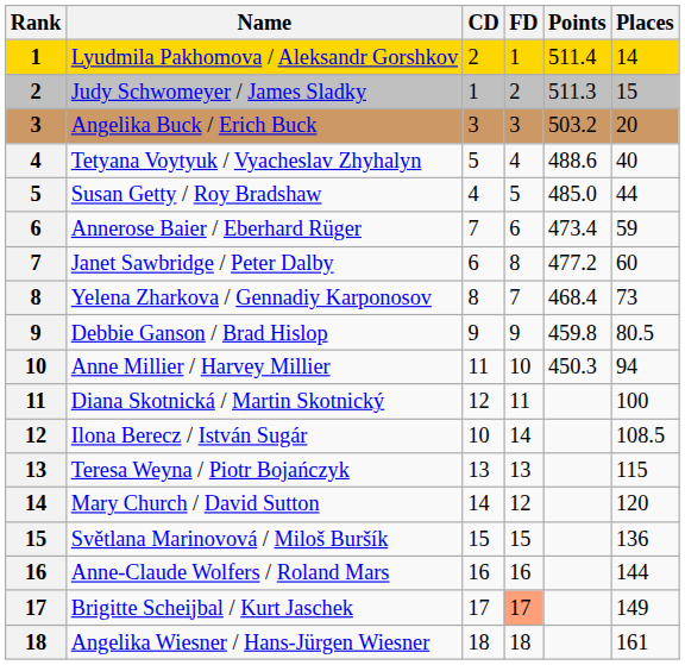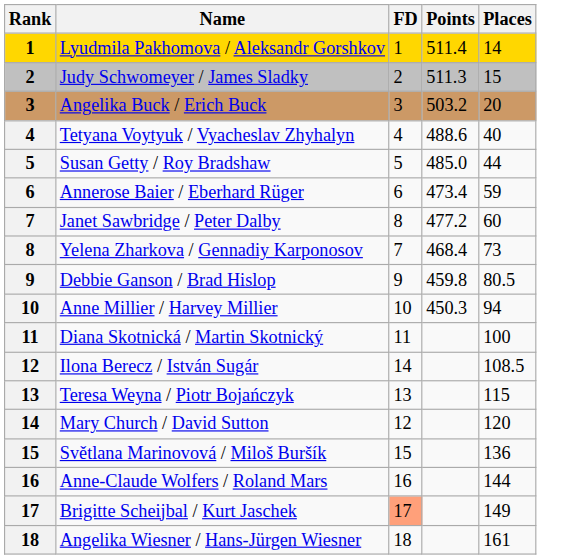 <table class="wikitable">
 <tr>
 <th>Rank</th>
 <th>Name</th>
-<th>CD</th>
 <th>FD</th>
 <th>Points</th>
 <th>Places</th>
 </tr>
 <tr bgcolor=gold>
 <td align=center><strong>1</strong></td>
 <td> <a href='#'>Lyudmila Pakhomova</a> / <a href='#'>Aleksandr Gorshkov</a></td>
-<td>2</td>
 <td>1</td>
 <td>511.4</td>
 <td>14</td>
 </tr>
 <tr bgcolor=silver>
 <td align=center><strong>2</strong></td>
 <td> <a href='#'>Judy Schwomeyer</a> / <a href='#'>James Sladky</a></td>
-<td>1</td>
 <td>2</td>
 <td>511.3</td>
 <td>15</td>
 </tr>
 <tr bgcolor=cc9966>
 <td align=center><strong>3</strong></td>
 <td> <a href='#'>Angelika Buck</a> / <a href='#'>Erich Buck</a></td>
 <td>3</td>
-<td>3</td>
 <td>503.2</td>
 <td>20</td>
 </tr>
 <tr>
 <th>4</th>
 <td> <a href='#'>Tetyana Voytyuk</a> / <a href='#'>Vyacheslav Zhyhalyn</a></td>
-<td>5</td>
 <td>4</td>
 <td>488.6</td>
 <td>40</td>
 </tr>
 <tr>
 <th>5</th>
 <td> <a href='#'>Susan Getty</a> / <a href='#'>Roy Bradshaw</a></td>
-<td>4</td>
 <td>5</td>
 <td>485.0</td>
 <td>44</td>
 </tr>
 <tr>
 <th>6</th>
 <td> <a href='#'>Annerose Baier</a> / <a href='#'>Eberhard Rüger</a></td>
-<td>7</td>
 <td>6</td>
 <td>473.4</td>
 <td>59</td>
 </tr>
 <tr>
 <th>7</th>
 <td> <a href='#'>Janet Sawbridge</a> / <a href='#'>Peter Dalby</a></td>
-<td>6</td>
 <td>8</td>
 <td>477.2</td>
 <td>60</td>
 </tr>
 <tr>
 <th>8</th>
 <td> <a href='#'>Yelena Zharkova</a> / <a href='#'>Gennadiy Karponosov</a></td>
-<td>8</td>
 <td>7</td>
 <td>468.4</td>
 <td>73</td>
 </tr>
 <tr>
 <th>9</th>
 <td> <a href='#'>Debbie Ganson</a> / <a href='#'>Brad Hislop</a></td>
 <td>9</td>
-<td>9</td>
 <td>459.8</td>
 <td>80.5</td>
 </tr>
 <tr>
 <th>10</th>
 <td> <a href='#'>Anne Millier</a> / <a href='#'>Harvey Millier</a></td>
-<td>11</td>
 <td>10</td>
 <td>450.3</td>
 <td>94</td>
 </tr>
 <tr>
 <th>11</th>
 <td> <a href='#'>Diana Skotnická</a> / <a href='#'>Martin Skotnický</a></td>
-<td>12</td>
 <td>11</td>
 <td></td>
 <td>100</td>
 </tr>
 <tr>
 <th>12</th>
 <td> <a href='#'>Ilona Berecz</a> / <a href='#'>István Sugár</a></td>
-<td>10</td>
 <td>14</td>
 <td></td>
 <td>108.5</td>
 </tr>
 <tr>
 <th>13</th>
 <td> <a href='#'>Teresa Weyna</a> / <a href='#'>Piotr Bojańczyk</a></td>
 <td>13</td>
-<td>13</td>
 <td></td>
 <td>115</td>
 </tr>
 <tr>
 <th>14</th>
 <td> <a href='#'>Mary Church</a> / <a href='#'>David Sutton</a></td>
-<td>14</td>
 <td>12</td>
 <td></td>
 <td>120</td>
 </tr>
 <tr>
 <th>15</th>
 <td> <a href='#'>Světlana Marinovová</a> / <a href='#'>Miloš Buršík</a></td>
 <td>15</td>
-<td>15</td>
 <td></td>
 <td>136</td>
 </tr>
 <tr>
 <th>16</th>
 <td> <a href='#'>Anne-Claude Wolfers</a> / <a href='#'>Roland Mars</a></td>
 <td>16</td>
-<td>16</td>
 <td></td>
 <td>144</td>
 </tr>
 <tr>
 <th>17</th>
 <td> <a href='#'>Brigitte Scheijbal</a> / <a href='#'>Kurt Jaschek</a></td>
-<td>17</td>
 <td style="background: lightsalmon;">17</td>
 <td></td>
 <td>149</td>
 </tr>
 <tr>
 <th>18</th>
 <td> <a href='#'>Angelika Wiesner</a> / <a href='#'>Hans-Jürgen Wiesner</a></td>
 <td>18</td>
-<td>18</td>
 <td></td>
 <td>161</td>
 </tr>
 </table>
